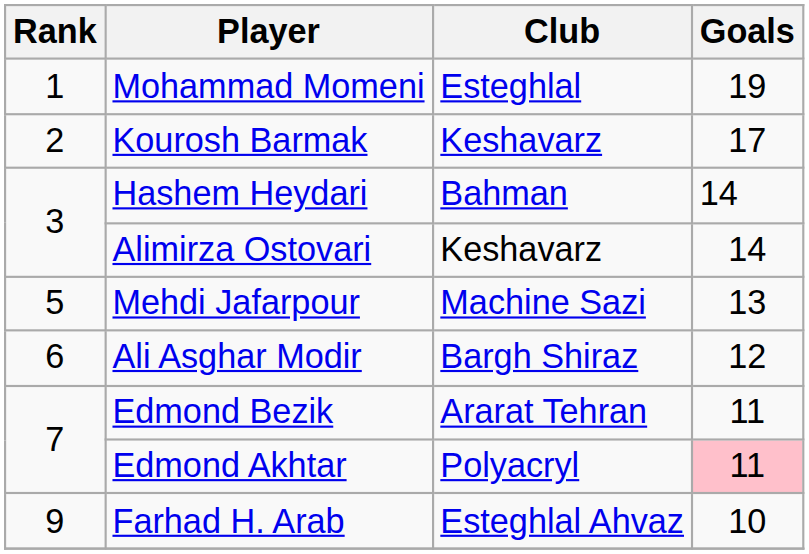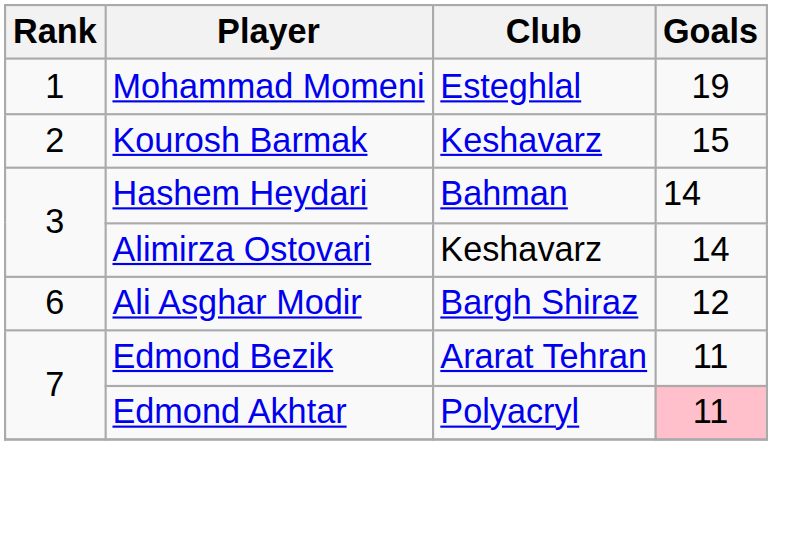 <table class="wikitable">
 <tr>
 <th>Rank</th>
 <th>Player</th>
 <th>Club</th>
 <th>Goals</th>
 </tr>
 <tr>
 <td align=center>1</td>
 <td> <a href='#'>Mohammad Momeni</a></td>
 <td><a href='#'>Esteghlal</a></td>
 <td align=center>19</td>
 </tr>
 <tr>
 <td align=center>2</td>
 <td> <a href='#'>Kourosh Barmak</a></td>
 <td><a href='#'>Keshavarz</a></td>
-<td align=center>17</td>
+<td align=center>15</td>
 </tr>
 <tr>
 <td rowspan=2 align=center>3</td>
 <td> <a href='#'>Hashem Heydari</a></td>
 <td><a href='#'>Bahman</a></td>
 <td align-center>14</td>
 </tr>
 <tr>
 <td> <a href='#'>Alimirza Ostovari</a></td>
 <td>Keshavarz</td>
 <td align=center>14</td>
-</tr>
-<tr>
-<td align=center>5</td>
-<td> <a href='#'>Mehdi Jafarpour</a></td>
-<td><a href='#'>Machine Sazi</a></td>
-<td align=center>13</td>
 </tr>
 <tr>
 <td align=center>6</td>
 <td> <a href='#'>Ali Asghar Modir</a></td>
 <td><a href='#'>Bargh Shiraz</a></td>
 <td align=center>12</td>
 </tr>
 <tr>
 <td rowspan=2 align=center>7</td>
 <td> <a href='#'>Edmond Bezik</a></td>
 <td><a href='#'>Ararat Tehran</a></td>
 <td align=center>11</td>
 </tr>
 <tr>
 <td> <a href='#'>Edmond Akhtar</a></td>
 <td><a href='#'>Polyacryl</a></td>
 <td align=center style="background: pink;">11</td>
 </tr>
 <tr>
-<td align=center>9</td>
-<td> <a href='#'>Farhad H. Arab</a></td>
-<td><a href='#'>Esteghlal Ahvaz</a></td>
-<td align=center>10</td>
-</tr>
-<tr>
 </tr>
 </table>
